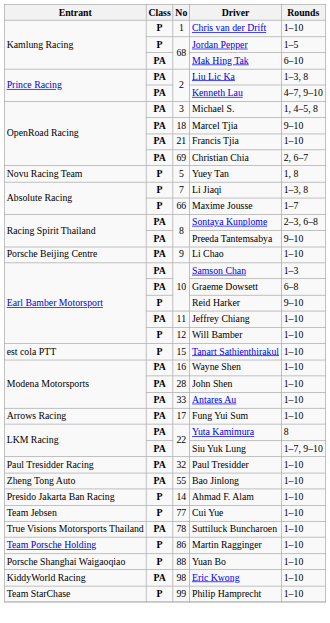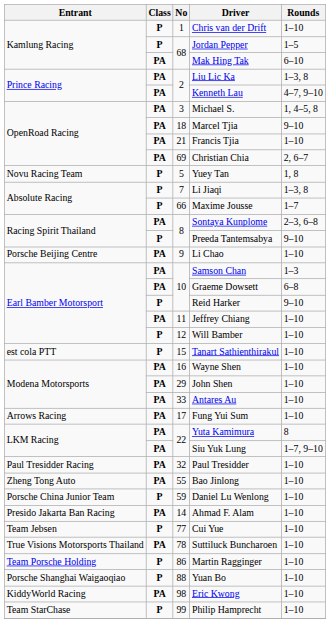 <table class="wikitable" style="font-size: 85%;">
 <tr>
 <th>Entrant</th>
 <th>Class</th>
 <th>No</th>
 <th>Driver</th>
 <th>Rounds</th>
 </tr>
 <tr>
 <td rowspan="3"> Kamlung Racing</td>
 <td align="center"><strong><span>P</span></strong></td>
 <td align="center">1</td>
 <td> <a href='#'>Chris van der Drift</a></td>
 <td>1–10</td>
 </tr>
 <tr>
 <td align="center"><strong><span>P</span></strong></td>
 <td rowspan="2" align="center">68</td>
 <td> <a href='#'>Jordan Pepper</a></td>
 <td>1–5</td>
 </tr>
 <tr>
 <td align="center"><strong><span>PA</span></strong></td>
 <td> <a href='#'>Mak Hing Tak</a></td>
 <td>6–10</td>
 </tr>
 <tr>
 <td rowspan="2"> <a href='#'>Prince Racing</a></td>
 <td align="center"><strong><span>PA</span></strong></td>
 <td rowspan="2" align="center">2</td>
 <td> <a href='#'>Liu Lic Ka</a></td>
 <td>1–3, 8</td>
 </tr>
 <tr>
 <td align="center"><strong><span>PA</span></strong></td>
 <td> <a href='#'>Kenneth Lau</a></td>
 <td>4–7, 9–10</td>
 </tr>
 <tr>
 <td rowspan="4"> OpenRoad Racing</td>
 <td align="center"><strong><span>PA</span></strong></td>
 <td align="center">3</td>
 <td> Michael S.</td>
 <td>1, 4–5, 8</td>
 </tr>
 <tr>
 <td align="center"><strong><span>PA</span></strong></td>
 <td align="center">18</td>
 <td> Marcel Tjia</td>
 <td>9–10</td>
 </tr>
 <tr>
 <td align="center"><strong><span>PA</span></strong></td>
 <td align="center">21</td>
 <td> Francis Tjia</td>
 <td>1–10</td>
 </tr>
 <tr>
 <td align="center"><strong><span>PA</span></strong></td>
 <td align="center">69</td>
 <td> Christian Chia</td>
 <td>2, 6–7</td>
 </tr>
 <tr>
 <td> Novu Racing Team</td>
 <td align="center"><strong><span>P</span></strong></td>
 <td align="center">5</td>
 <td> Yuey Tan</td>
 <td>1, 8</td>
 </tr>
 <tr>
 <td rowspan="2"> Absolute Racing</td>
 <td align="center"><strong><span>P</span></strong></td>
 <td align="center">7</td>
 <td> Li Jiaqi</td>
 <td>1–3, 8</td>
 </tr>
 <tr>
 <td align="center"><strong><span>P</span></strong></td>
 <td align="center">66</td>
 <td> Maxime Jousse</td>
 <td>1–7</td>
 </tr>
 <tr>
 <td rowspan="2"> Racing Spirit Thailand</td>
 <td align="center"><strong><span>PA</span></strong></td>
 <td rowspan="2" align="center">8</td>
 <td> <a href='#'>Sontaya Kunplome</a></td>
 <td>2–3, 6–8</td>
 </tr>
 <tr>
-<td align="center"><strong><span>PA</span></strong></td>
+<td align="center"><strong><span>P</span></strong></td>
 <td> Preeda Tantemsabya</td>
 <td>9–10</td>
 </tr>
 <tr>
 <td> Porsche Beijing Centre</td>
 <td align="center"><strong><span>PA</span></strong></td>
 <td align="center">9</td>
 <td> Li Chao</td>
 <td>1–10</td>
 </tr>
 <tr>
 <td rowspan="5"> <a href='#'>Earl Bamber Motorsport</a></td>
 <td align="center"><strong><span>PA</span></strong></td>
 <td rowspan="3" align="center">10</td>
 <td> <a href='#'>Samson Chan</a></td>
 <td>1–3</td>
 </tr>
 <tr>
 <td align="center"><strong><span>PA</span></strong></td>
 <td> Graeme Dowsett</td>
 <td>6–8</td>
 </tr>
 <tr>
 <td align="center"><strong><span>P</span></strong></td>
 <td> Reid Harker</td>
 <td>9–10</td>
 </tr>
 <tr>
 <td align="center"><strong><span>PA</span></strong></td>
 <td align="center">11</td>
 <td> Jeffrey Chiang</td>
 <td>1–10</td>
 </tr>
 <tr>
 <td align="center"><strong><span>P</span></strong></td>
 <td align="center">12</td>
 <td> Will Bamber</td>
 <td>1–10</td>
 </tr>
 <tr>
 <td> est cola PTT</td>
 <td align="center"><strong><span>P</span></strong></td>
 <td align="center">15</td>
 <td> <a href='#'>Tanart Sathienthirakul</a></td>
 <td>1–10</td>
 </tr>
 <tr>
 <td rowspan="3"> Modena Motorsports</td>
 <td align="center"><strong><span>PA</span></strong></td>
 <td align="center">16</td>
 <td> Wayne Shen</td>
 <td>1–10</td>
 </tr>
 <tr>
 <td align="center"><strong><span>PA</span></strong></td>
-<td align="center">28</td>
+<td align="center">29</td>
 <td> John Shen</td>
 <td>1–10</td>
 </tr>
 <tr>
 <td align="center"><strong><span>PA</span></strong></td>
 <td align="center">33</td>
 <td> <a href='#'>Antares Au</a></td>
 <td>1–10</td>
 </tr>
 <tr>
 <td> Arrows Racing</td>
 <td align="center"><strong><span>PA</span></strong></td>
 <td align="center">17</td>
 <td> Fung Yui Sum</td>
 <td>1–10</td>
 </tr>
 <tr>
 <td rowspan="2"> LKM Racing</td>
 <td align="center"><strong><span>PA</span></strong></td>
 <td rowspan="2" align="center">22</td>
 <td> <a href='#'>Yuta Kamimura</a></td>
 <td>8</td>
 </tr>
 <tr>
 <td align="center"><strong><span>PA</span></strong></td>
 <td> Siu Yuk Lung</td>
 <td>1–7, 9–10</td>
 </tr>
 <tr>
 <td> Paul Tresidder Racing</td>
 <td align="center"><strong><span>PA</span></strong></td>
 <td align="center">32</td>
 <td> Paul Tresidder</td>
 <td>1–10</td>
 </tr>
 <tr>
 <td> Zheng Tong Auto</td>
 <td align="center"><strong><span>PA</span></strong></td>
 <td align="center">55</td>
 <td> Bao Jinlong</td>
 <td>1–10</td>
 </tr>
 <tr>
+<td> Porsche China Junior Team</td>
+<td align="center"><strong><span>P</span></strong></td>
+<td align="center">59</td>
+<td> Daniel Lu Wenlong</td>
+<td>1–10</td>
+</tr>
+<tr>
 <td> Presido Jakarta Ban Racing</td>
-<td align="center"><strong><span>P</span></strong></td>
+<td align="center"><strong><span>PA</span></strong></td>
 <td align="center">14</td>
 <td> Ahmad F. Alam</td>
 <td>1–10</td>
 </tr>
 <tr>
 <td> Team Jebsen</td>
 <td align="center"><strong><span>P</span></strong></td>
 <td align="center">77</td>
 <td> Cui Yue</td>
 <td>1–10</td>
 </tr>
 <tr>
 <td> True Visions Motorsports Thailand</td>
 <td align="center"><strong><span>PA</span></strong></td>
 <td align="center">78</td>
 <td> Suttiluck Buncharoen</td>
 <td>1–10</td>
 </tr>
 <tr>
 <td> <a href='#'>Team Porsche Holding</a></td>
 <td align="center"><strong><span>P</span></strong></td>
 <td align="center">86</td>
 <td> Martin Ragginger</td>
 <td>1–10</td>
 </tr>
 <tr>
 <td> Porsche Shanghai Waigaoqiao</td>
 <td align="center"><strong><span>P</span></strong></td>
 <td align="center">88</td>
 <td> Yuan Bo</td>
 <td>1–10</td>
 </tr>
 <tr>
 <td> KiddyWorld Racing</td>
 <td align="center"><strong><span>PA</span></strong></td>
 <td align="center">98</td>
 <td> <a href='#'>Eric Kwong</a></td>
 <td>1–10</td>
 </tr>
 <tr>
 <td> Team StarChase</td>
 <td align="center"><strong><span>P</span></strong></td>
 <td align="center">99</td>
 <td> Philip Hamprecht</td>
 <td>1–10</td>
 </tr>
 <tr>
 </tr>
 </table>
